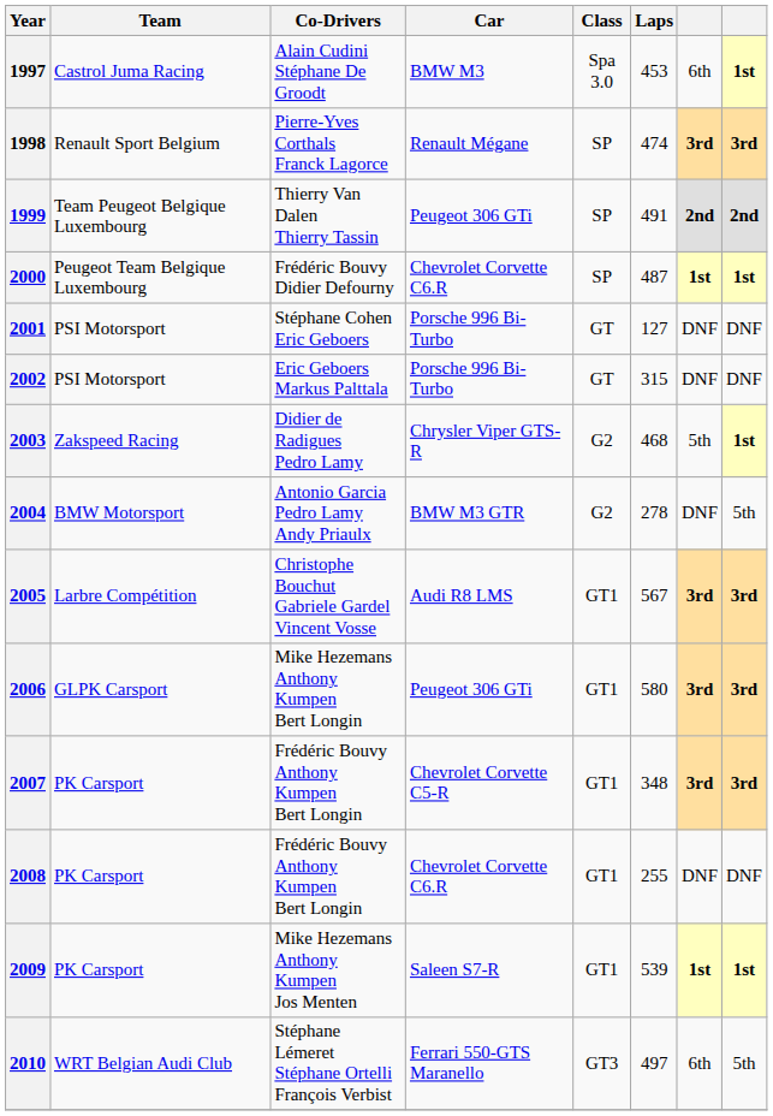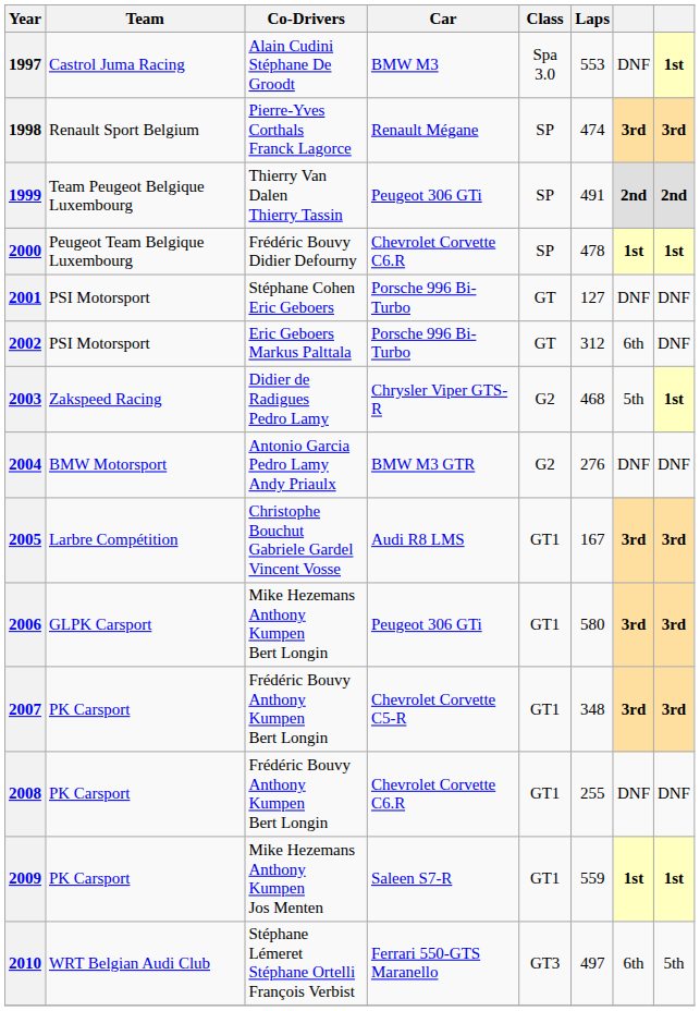 <table class="wikitable" style="text-align:center; font-size:90%">
 <tr>
 <th>Year</th>
 <th>Team</th>
 <th>Co-Drivers</th>
 <th>Car</th>
 <th>Class</th>
 <th>Laps</th>
 <th></th>
 <th></th>
 </tr>
 <tr>
 <th>1997</th>
 <td align="left"> <a href='#'>Castrol Juma Racing</a></td>
 <td align="left"> <a href='#'>Alain Cudini</a><br> <a href='#'>Stéphane De Groodt</a></td>
 <td align="left"><a href='#'>BMW M3</a></td>
 <td>Spa 3.0</td>
-<td>453</td>
-<td>6th</td>
+<td>553</td>
+<td>DNF</td>
 <th style="background:#FFFFBF;">1st</th>
 </tr>
 <tr>
 <th>1998</th>
 <td align="left"> Renault Sport Belgium</td>
 <td align="left"> <a href='#'>Pierre-Yves Corthals</a><br> <a href='#'>Franck Lagorce</a></td>
 <td align="left"><a href='#'>Renault Mégane</a></td>
 <td>SP</td>
 <td>474</td>
 <th style="background:#FFDF9F;">3rd</th>
 <th style="background:#FFDF9F;">3rd</th>
 </tr>
 <tr>
 <th><a href='#'>1999</a></th>
 <td align="left"> Team Peugeot Belgique Luxembourg</td>
 <td align="left"> Thierry Van Dalen<br> <a href='#'>Thierry Tassin</a></td>
 <td align="left"><a href='#'>Peugeot 306 GTi</a></td>
 <td>SP</td>
 <td>491</td>
 <th style="background:#DFDFDF;">2nd</th>
 <th style="background:#DFDFDF;">2nd</th>
 </tr>
 <tr>
 <th><a href='#'>2000</a></th>
 <td align="left"> Peugeot Team Belgique Luxembourg</td>
 <td align="left"> Frédéric Bouvy<br> Didier Defourny</td>
 <td align="left"><a href='#'>Chevrolet Corvette C6.R</a></td>
 <td>SP</td>
-<td>487</td>
+<td>478</td>
 <th style="background:#FFFFBF;">1st</th>
 <th style="background:#FFFFBF;">1st</th>
 </tr>
 <tr>
 <th><a href='#'>2001</a></th>
 <td align="left"> PSI Motorsport</td>
 <td align="left"> Stéphane Cohen<br> <a href='#'>Eric Geboers</a></td>
 <td align="left"><a href='#'>Porsche 996 Bi-Turbo</a></td>
 <td>GT</td>
 <td>127</td>
 <td>DNF</td>
 <td>DNF</td>
 </tr>
 <tr>
 <th><a href='#'>2002</a></th>
 <td align="left"> PSI Motorsport</td>
 <td align="left"> <a href='#'>Eric Geboers</a><br> <a href='#'>Markus Palttala</a></td>
 <td align="left"><a href='#'>Porsche 996 Bi-Turbo</a></td>
 <td>GT</td>
-<td>315</td>
-<td>DNF</td>
+<td>312</td>
+<td>6th</td>
 <td>DNF</td>
 </tr>
 <tr>
 <th><a href='#'>2003</a></th>
 <td align="left"> <a href='#'>Zakspeed Racing</a></td>
 <td align="left"> <a href='#'>Didier de Radigues</a><br> <a href='#'>Pedro Lamy</a></td>
 <td align="left"><a href='#'>Chrysler Viper GTS-R</a></td>
 <td>G2</td>
 <td>468</td>
 <td>5th</td>
 <th style="background:#FFFFBF;">1st</th>
 </tr>
 <tr>
 <th><a href='#'>2004</a></th>
 <td align="left"> <a href='#'>BMW Motorsport</a></td>
 <td align="left"> <a href='#'>Antonio Garcia</a><br>  <a href='#'>Pedro Lamy</a><br> <a href='#'>Andy Priaulx</a></td>
 <td align="left"><a href='#'>BMW M3 GTR</a></td>
 <td>G2</td>
-<td>278</td>
+<td>276</td>
 <td>DNF</td>
-<td>5th</td>
+<td>DNF</td>
 </tr>
 <tr>
 <th><a href='#'>2005</a></th>
 <td align="left"> <a href='#'>Larbre Compétition</a></td>
 <td align="left"> <a href='#'>Christophe Bouchut</a><br> <a href='#'>Gabriele Gardel</a><br> <a href='#'>Vincent Vosse</a></td>
 <td align="left"><a href='#'>Audi R8 LMS</a></td>
 <td>GT1</td>
-<td>567</td>
+<td>167</td>
 <th style="background:#FFDF9F;">3rd</th>
 <th style="background:#FFDF9F;">3rd</th>
 </tr>
 <tr>
 <th><a href='#'>2006</a></th>
 <td align="left"> <a href='#'>GLPK Carsport</a></td>
 <td align="left"> Mike Hezemans<br> <a href='#'>Anthony Kumpen</a><br> Bert Longin</td>
 <td align="left"><a href='#'>Peugeot 306 GTi</a></td>
 <td>GT1</td>
 <td>580</td>
 <th style="background:#FFDF9F;">3rd</th>
 <th style="background:#FFDF9F;">3rd</th>
 </tr>
 <tr>
 <th><a href='#'>2007</a></th>
 <td align="left"> <a href='#'>PK Carsport</a></td>
 <td align="left"> Frédéric Bouvy<br> <a href='#'>Anthony Kumpen</a><br> Bert Longin</td>
 <td align="left"><a href='#'>Chevrolet Corvette C5-R</a></td>
 <td>GT1</td>
 <td>348</td>
 <th style="background:#FFDF9F;">3rd</th>
 <th style="background:#FFDF9F;">3rd</th>
 </tr>
 <tr>
 <th><a href='#'>2008</a></th>
 <td align="left"> <a href='#'>PK Carsport</a></td>
 <td align="left"> Frédéric Bouvy<br> <a href='#'>Anthony Kumpen</a><br> Bert Longin</td>
 <td align="left"><a href='#'>Chevrolet Corvette C6.R</a></td>
 <td>GT1</td>
 <td>255</td>
 <td>DNF</td>
 <td>DNF</td>
 </tr>
 <tr>
 <th><a href='#'>2009</a></th>
 <td align="left"> <a href='#'>PK Carsport</a></td>
 <td align="left"> Mike Hezemans<br> <a href='#'>Anthony Kumpen</a><br> Jos Menten</td>
 <td align="left"><a href='#'>Saleen S7-R</a></td>
 <td>GT1</td>
-<td>539</td>
+<td>559</td>
 <th style="background:#FFFFBF;">1st</th>
 <th style="background:#FFFFBF;">1st</th>
 </tr>
 <tr>
 <th><a href='#'>2010</a></th>
 <td align="left"> <a href='#'>WRT Belgian Audi Club</a></td>
 <td align="left"> Stéphane Lémeret<br> <a href='#'>Stéphane Ortelli</a><br> François Verbist</td>
 <td align="left"><a href='#'>Ferrari 550-GTS Maranello</a></td>
 <td>GT3</td>
 <td>497</td>
 <td>6th</td>
 <td>5th</td>
 </tr>
 <tr>
 </tr>
 </table>
